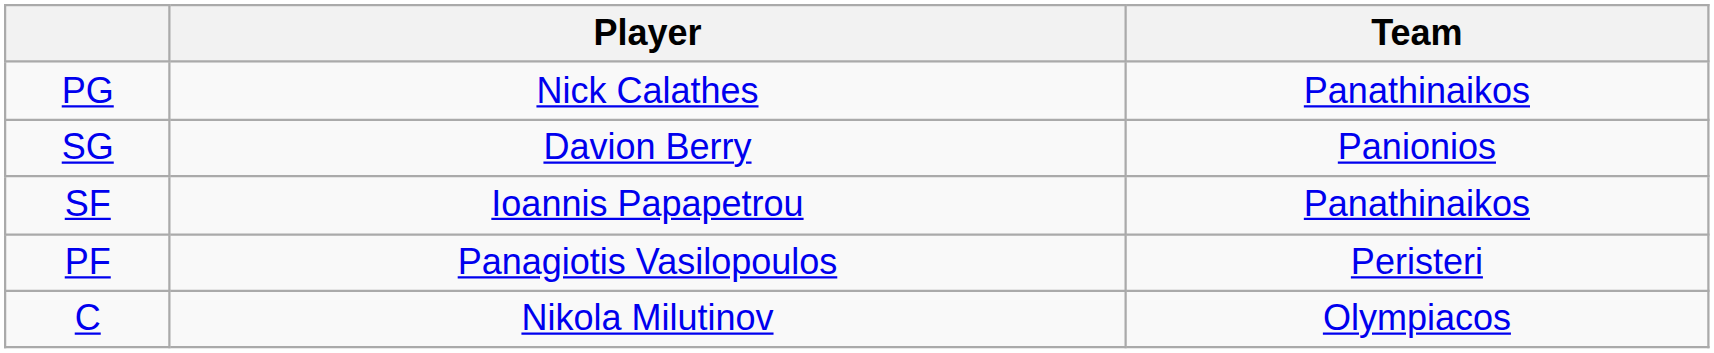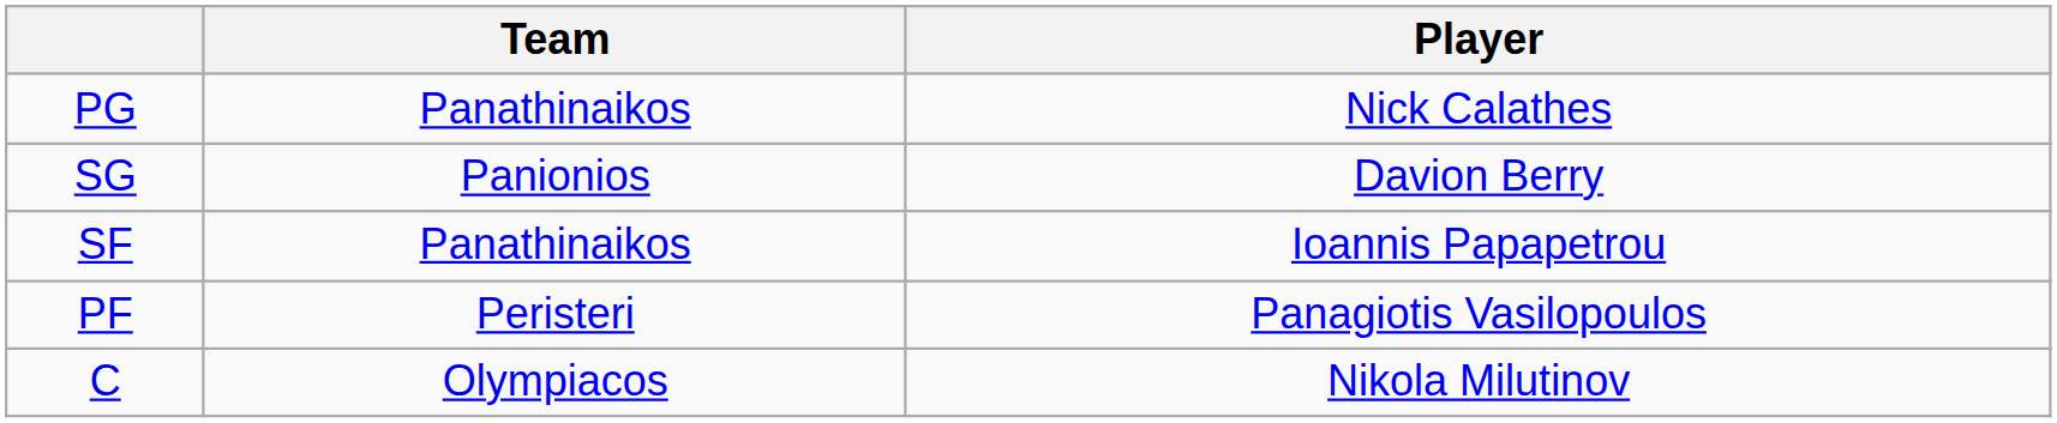 <table class="wikitable" style="text-align: center;" width="60%">
 <tr>
 <th style="text-align:center;"></th>
+<th style="text-align:center;">Team</th>
 <th style="text-align:center;">Player</th>
-<th style="text-align:center;">Team</th>
 </tr>
 <tr>
 <td style="text-align:center;"><a href='#'>PG</a></td>
+<td><a href='#'>Panathinaikos</a></td>
 <td> <a href='#'>Nick Calathes</a></td>
-<td><a href='#'>Panathinaikos</a></td>
 </tr>
 <tr>
 <td style="text-align:center;"><a href='#'>SG</a></td>
+<td><a href='#'>Panionios</a></td>
 <td> <a href='#'>Davion Berry</a></td>
-<td><a href='#'>Panionios</a></td>
 </tr>
 <tr>
 <td style="text-align:center;"><a href='#'>SF</a></td>
+<td><a href='#'>Panathinaikos</a></td>
 <td> <a href='#'>Ioannis Papapetrou</a></td>
-<td><a href='#'>Panathinaikos</a></td>
 </tr>
 <tr>
 <td style="text-align:center;"><a href='#'>PF</a></td>
+<td><a href='#'>Peristeri</a></td>
 <td> <a href='#'>Panagiotis Vasilopoulos</a></td>
-<td><a href='#'>Peristeri</a></td>
 </tr>
 <tr>
 <td style="text-align:center;"><a href='#'>C</a></td>
+<td><a href='#'>Olympiacos</a></td>
 <td> <a href='#'>Nikola Milutinov</a></td>
-<td><a href='#'>Olympiacos</a></td>
 </tr>
 </table>
